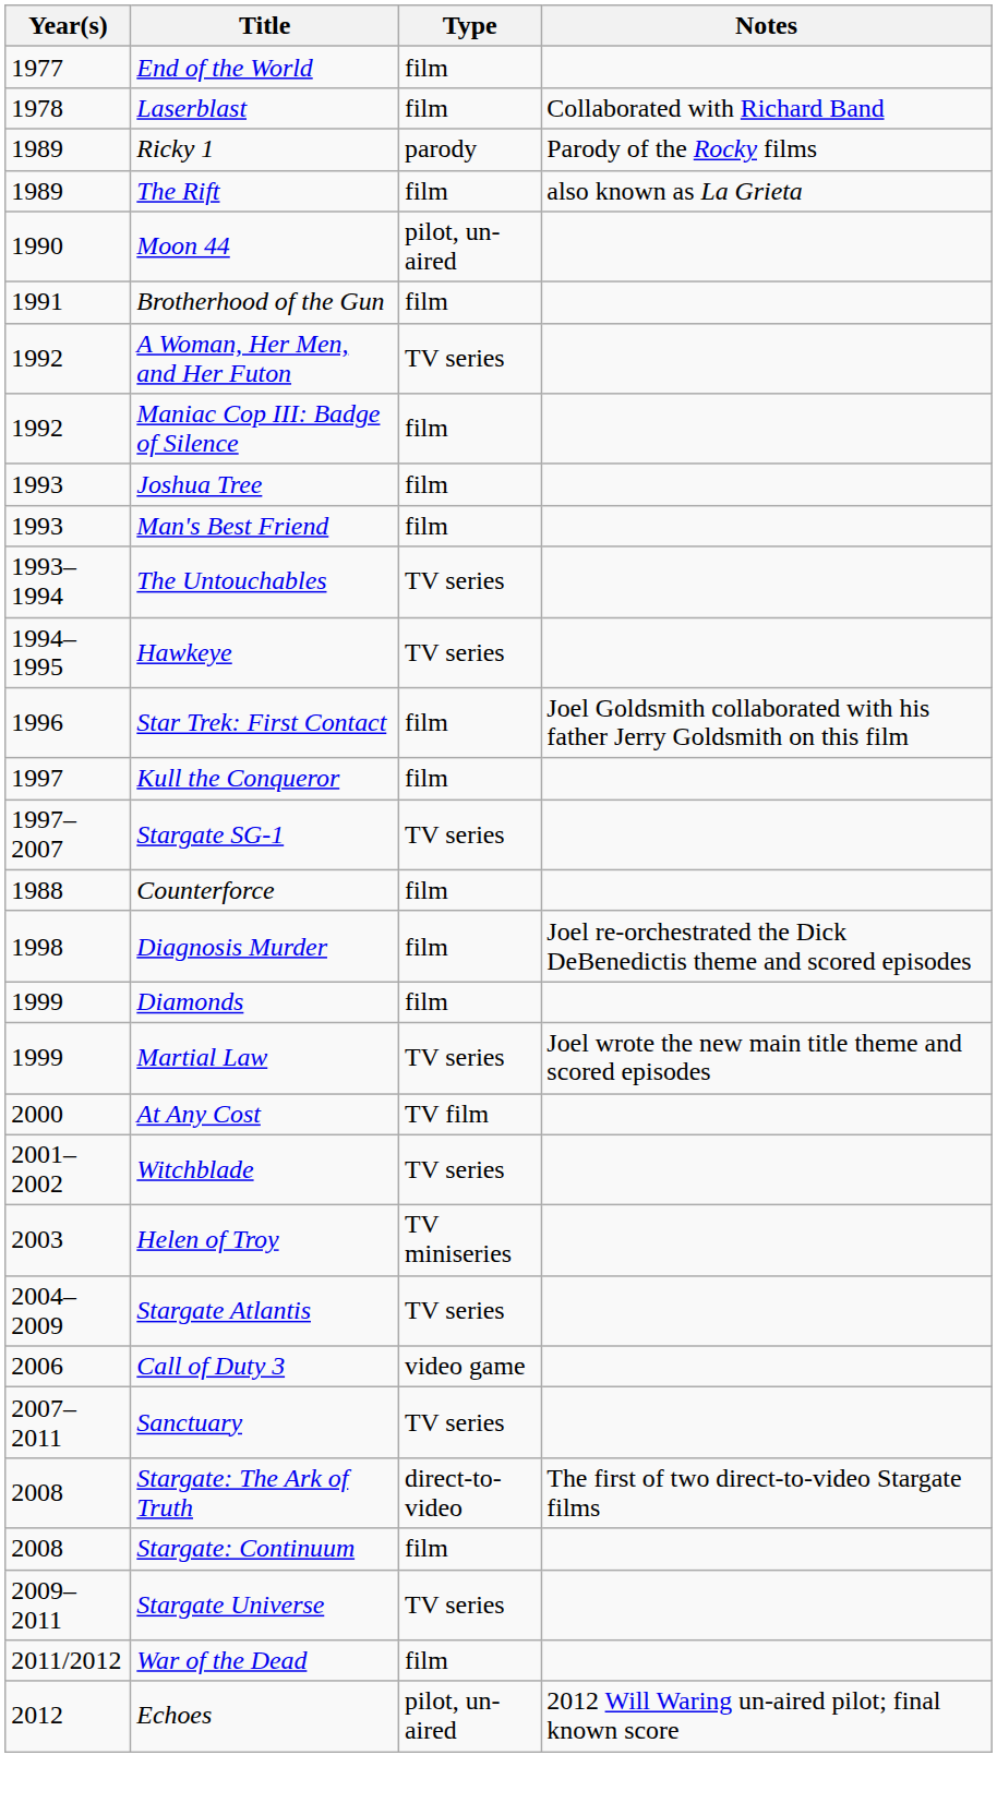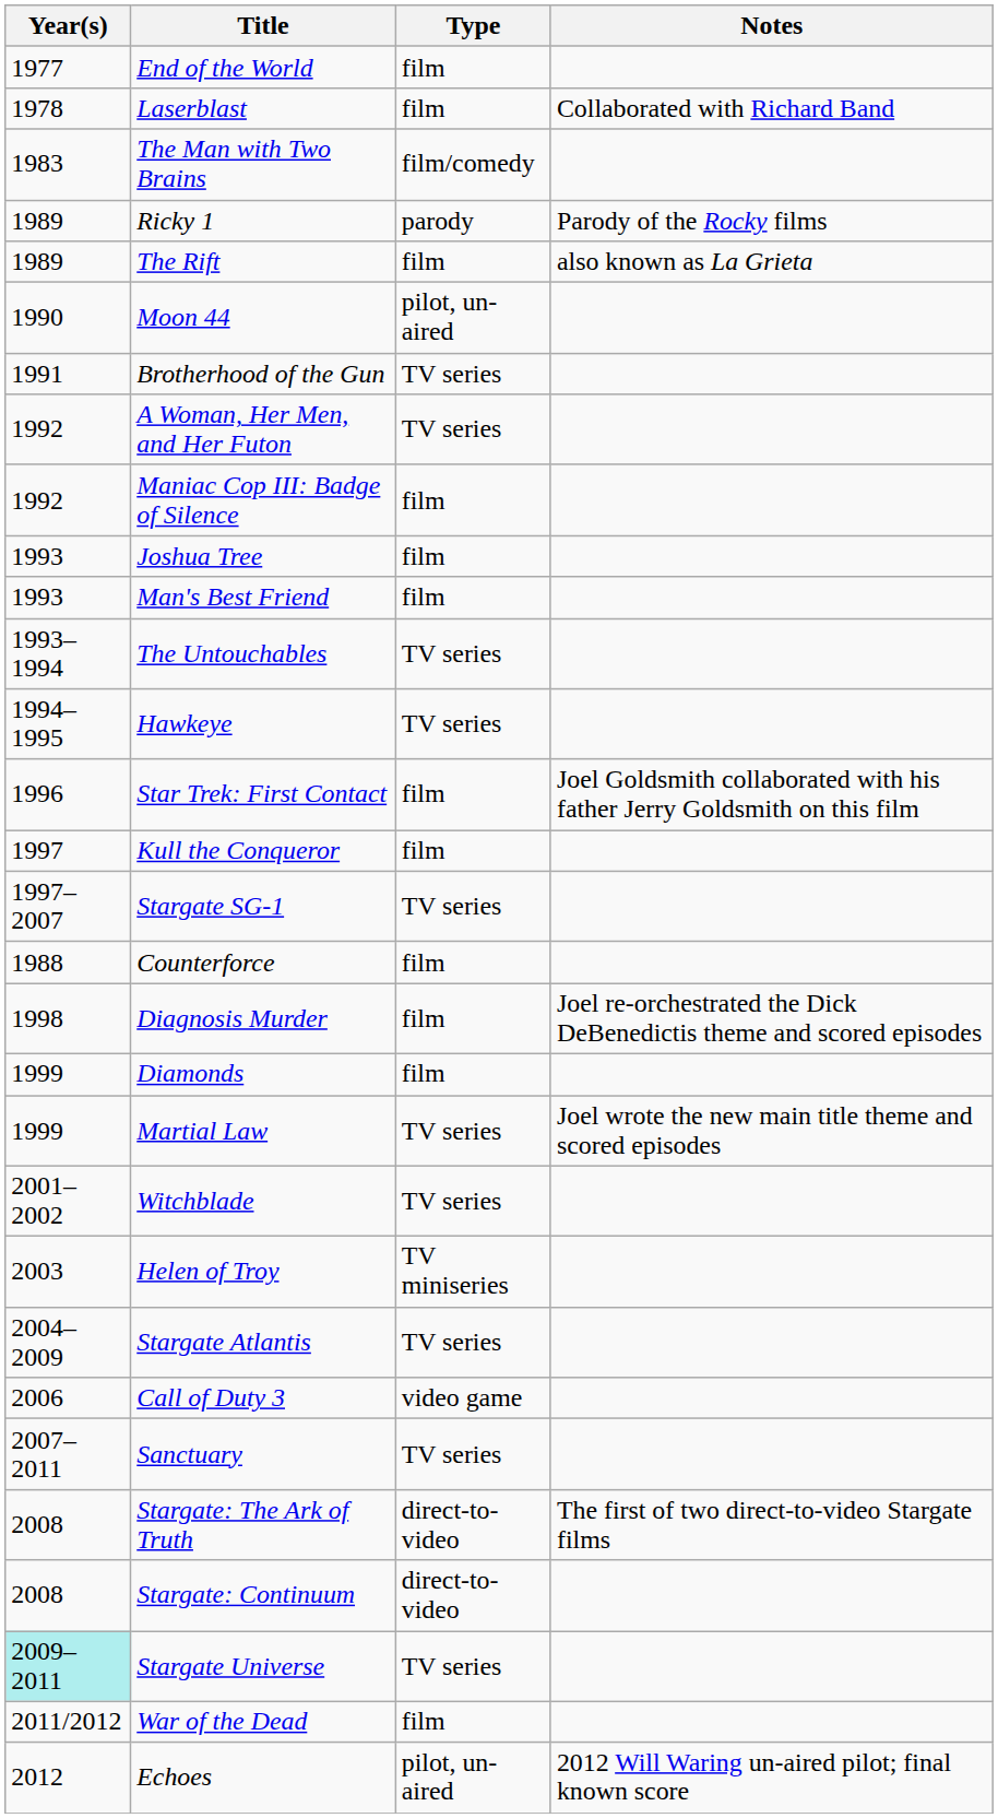 <table class="wikitable sortable">
 <tr>
 <th>Year(s)</th>
 <th>Title</th>
 <th>Type</th>
 <th>Notes</th>
 </tr>
 <tr>
 <td>1977</td>
 <td><em><a href='#'>End of the World</a></em></td>
 <td>film</td>
 </tr>
 <tr>
 <td>1978</td>
 <td><em><a href='#'>Laserblast</a></em></td>
 <td>film</td>
 <td>Collaborated with <a href='#'>Richard Band</a></td>
+</tr>
+<tr>
+<td>1983</td>
+<td><em><a href='#'>The Man with Two Brains</a></em></td>
+<td>film/comedy</td>
+<td></td>
 </tr>
 <tr>
 <td>1989</td>
 <td><em>Ricky 1</em></td>
 <td>parody</td>
 <td>Parody of the <em><a href='#'>Rocky</a></em> films</td>
 </tr>
 <tr>
 <td>1989</td>
 <td><em><a href='#'>The Rift</a></em></td>
 <td>film</td>
 <td>also known as <em>La Grieta</em></td>
 </tr>
 <tr>
 <td>1990</td>
 <td><em><a href='#'>Moon 44</a></em></td>
 <td>pilot, un-aired</td>
 <td></td>
 </tr>
 <tr>
 <td>1991</td>
 <td><em>Brotherhood of the Gun</em></td>
-<td>film</td>
+<td>TV series</td>
 <td></td>
 </tr>
 <tr>
 <td>1992</td>
 <td><em><a href='#'>A Woman, Her Men, and Her Futon</a></em></td>
 <td>TV series</td>
 <td></td>
 </tr>
 <tr>
 <td>1992</td>
 <td><em><a href='#'>Maniac Cop III: Badge of Silence</a></em></td>
 <td>film</td>
 <td></td>
 </tr>
 <tr>
 <td>1993</td>
 <td><em><a href='#'>Joshua Tree</a></em></td>
 <td>film</td>
 <td></td>
 </tr>
 <tr>
 <td>1993</td>
 <td><em><a href='#'>Man's Best Friend</a></em></td>
 <td>film</td>
 <td></td>
 </tr>
 <tr>
 <td>1993–1994</td>
 <td><em><a href='#'>The Untouchables</a></em></td>
 <td>TV series</td>
 <td></td>
 </tr>
 <tr>
 <td>1994–1995</td>
 <td><em><a href='#'>Hawkeye</a></em></td>
 <td>TV series</td>
 <td></td>
 </tr>
 <tr>
 <td>1996</td>
 <td><em><a href='#'>Star Trek: First Contact</a></em></td>
 <td>film</td>
 <td>Joel Goldsmith collaborated with his father Jerry Goldsmith on this film</td>
 </tr>
 <tr>
 <td>1997</td>
 <td><em><a href='#'>Kull the Conqueror</a></em></td>
 <td>film</td>
 <td></td>
 </tr>
 <tr>
 <td>1997–2007</td>
 <td><em><a href='#'>Stargate SG-1</a></em></td>
 <td>TV series</td>
 <td></td>
 </tr>
 <tr>
 <td>1988</td>
 <td><em>Counterforce</em></td>
 <td>film</td>
 <td></td>
 </tr>
 <tr>
 <td>1998</td>
 <td><em><a href='#'>Diagnosis Murder</a></em></td>
 <td>film</td>
 <td>Joel re-orchestrated the Dick DeBenedictis theme and scored episodes</td>
 </tr>
 <tr>
 <td>1999</td>
 <td><em><a href='#'>Diamonds</a></em></td>
 <td>film</td>
 <td></td>
 </tr>
 <tr>
 <td>1999</td>
 <td><em><a href='#'>Martial Law</a> </em></td>
 <td>TV series</td>
 <td>Joel wrote the new main title theme and scored episodes</td>
 </tr>
 <tr>
-<td>2000</td>
-<td><em><a href='#'>At Any Cost</a></em></td>
-<td>TV film</td>
-<td></td>
-</tr>
-<tr>
 <td>2001–2002</td>
 <td><em><a href='#'>Witchblade</a></em></td>
 <td>TV series</td>
 <td></td>
 </tr>
 <tr>
 <td>2003</td>
 <td><em><a href='#'>Helen of Troy</a></em></td>
 <td>TV miniseries</td>
 <td></td>
 </tr>
 <tr>
 <td>2004–2009</td>
 <td><em><a href='#'>Stargate Atlantis</a></em></td>
 <td>TV series</td>
 <td></td>
 </tr>
 <tr>
 <td>2006</td>
 <td><em><a href='#'>Call of Duty 3</a></em></td>
 <td>video game</td>
 <td></td>
 </tr>
 <tr>
 <td>2007–2011</td>
 <td><em><a href='#'>Sanctuary</a></em></td>
 <td>TV series</td>
 <td></td>
 </tr>
 <tr>
 <td>2008</td>
 <td><em><a href='#'>Stargate: The Ark of Truth</a></em></td>
 <td>direct-to-video</td>
 <td>The first of two direct-to-video Stargate films</td>
 </tr>
 <tr>
 <td>2008</td>
 <td><em><a href='#'>Stargate: Continuum</a></em></td>
-<td>film</td>
+<td>direct-to-video</td>
 <td></td>
 </tr>
 <tr>
-<td>2009–2011</td>
+<td style="background: paleturquoise;">2009–2011</td>
 <td><em><a href='#'>Stargate Universe</a></em></td>
 <td>TV series</td>
 <td></td>
 </tr>
 <tr>
 <td>2011/2012</td>
 <td><em><a href='#'>War of the Dead</a></em></td>
 <td>film</td>
 <td></td>
 </tr>
 <tr>
 <td>2012</td>
 <td><em>Echoes</em></td>
 <td>pilot, un-aired</td>
 <td>2012 <a href='#'>Will Waring</a> un-aired pilot; final known score</td>
 </tr>
 <tr>
 </tr>
 </table>
